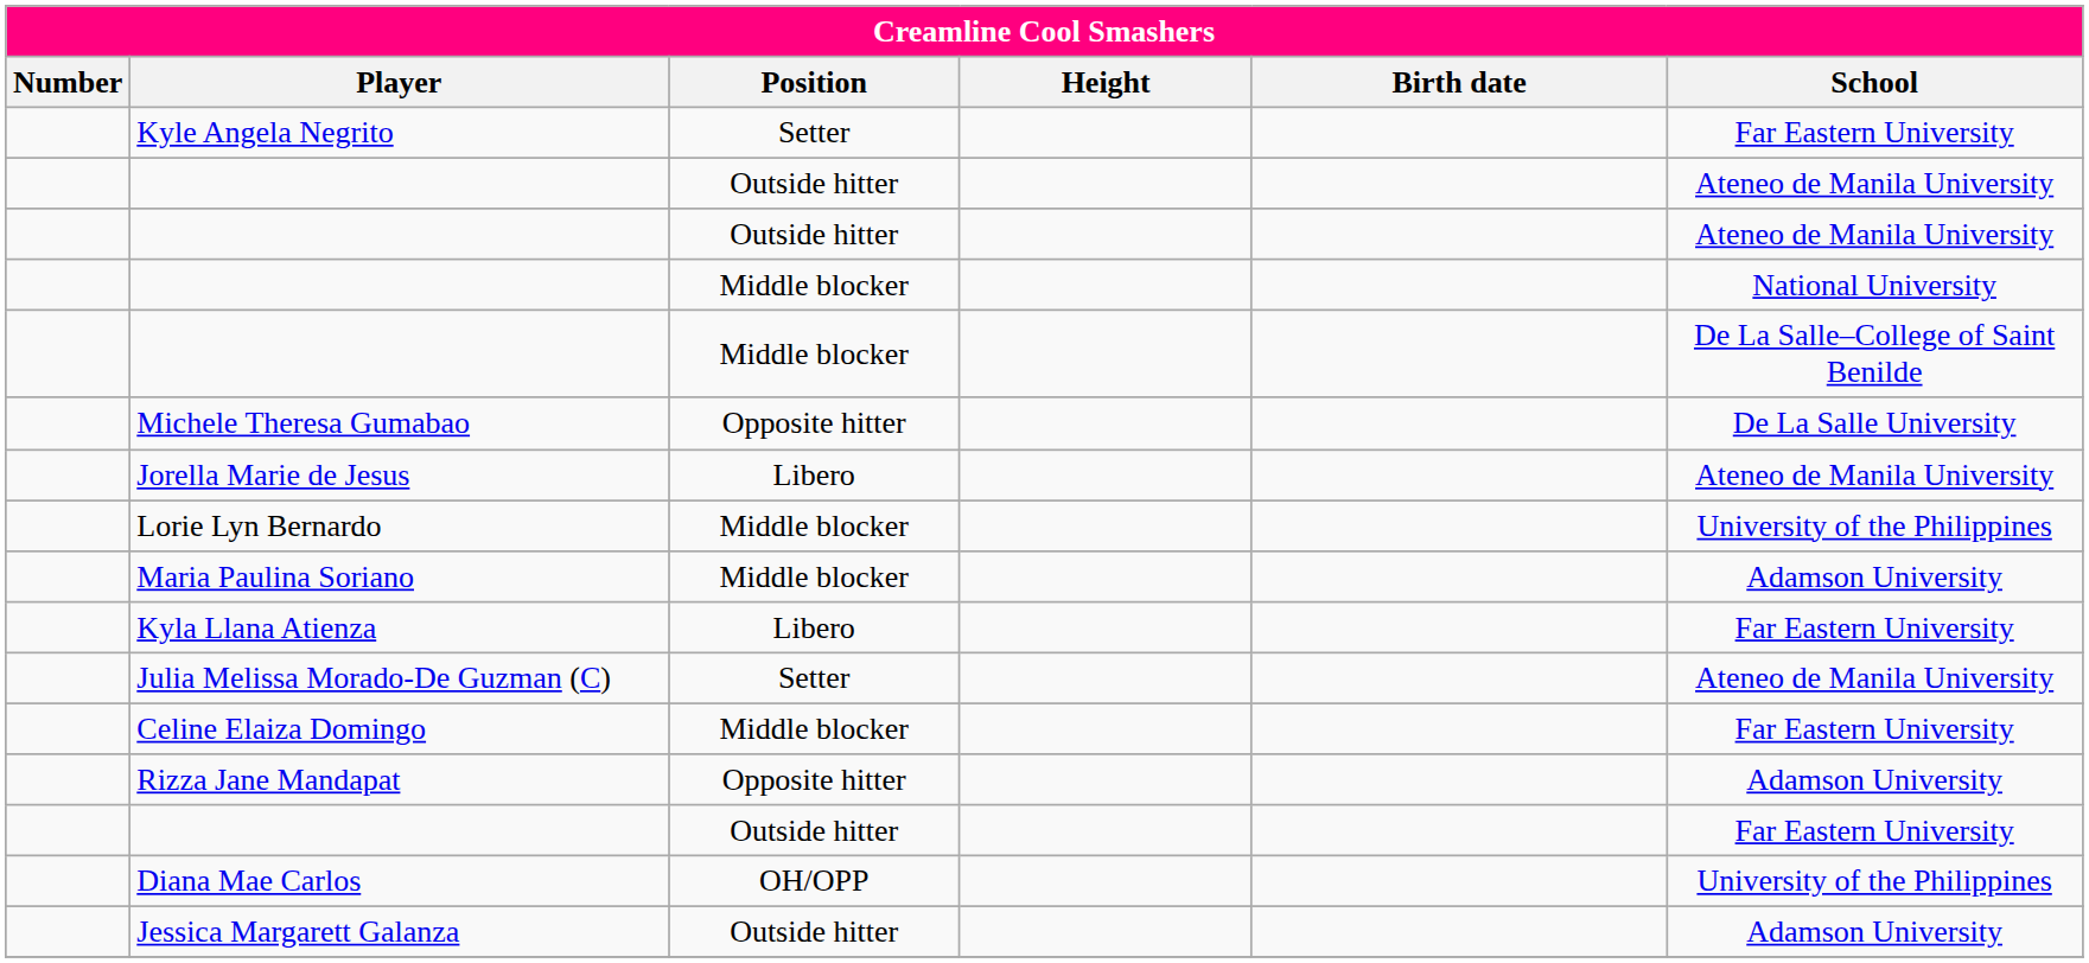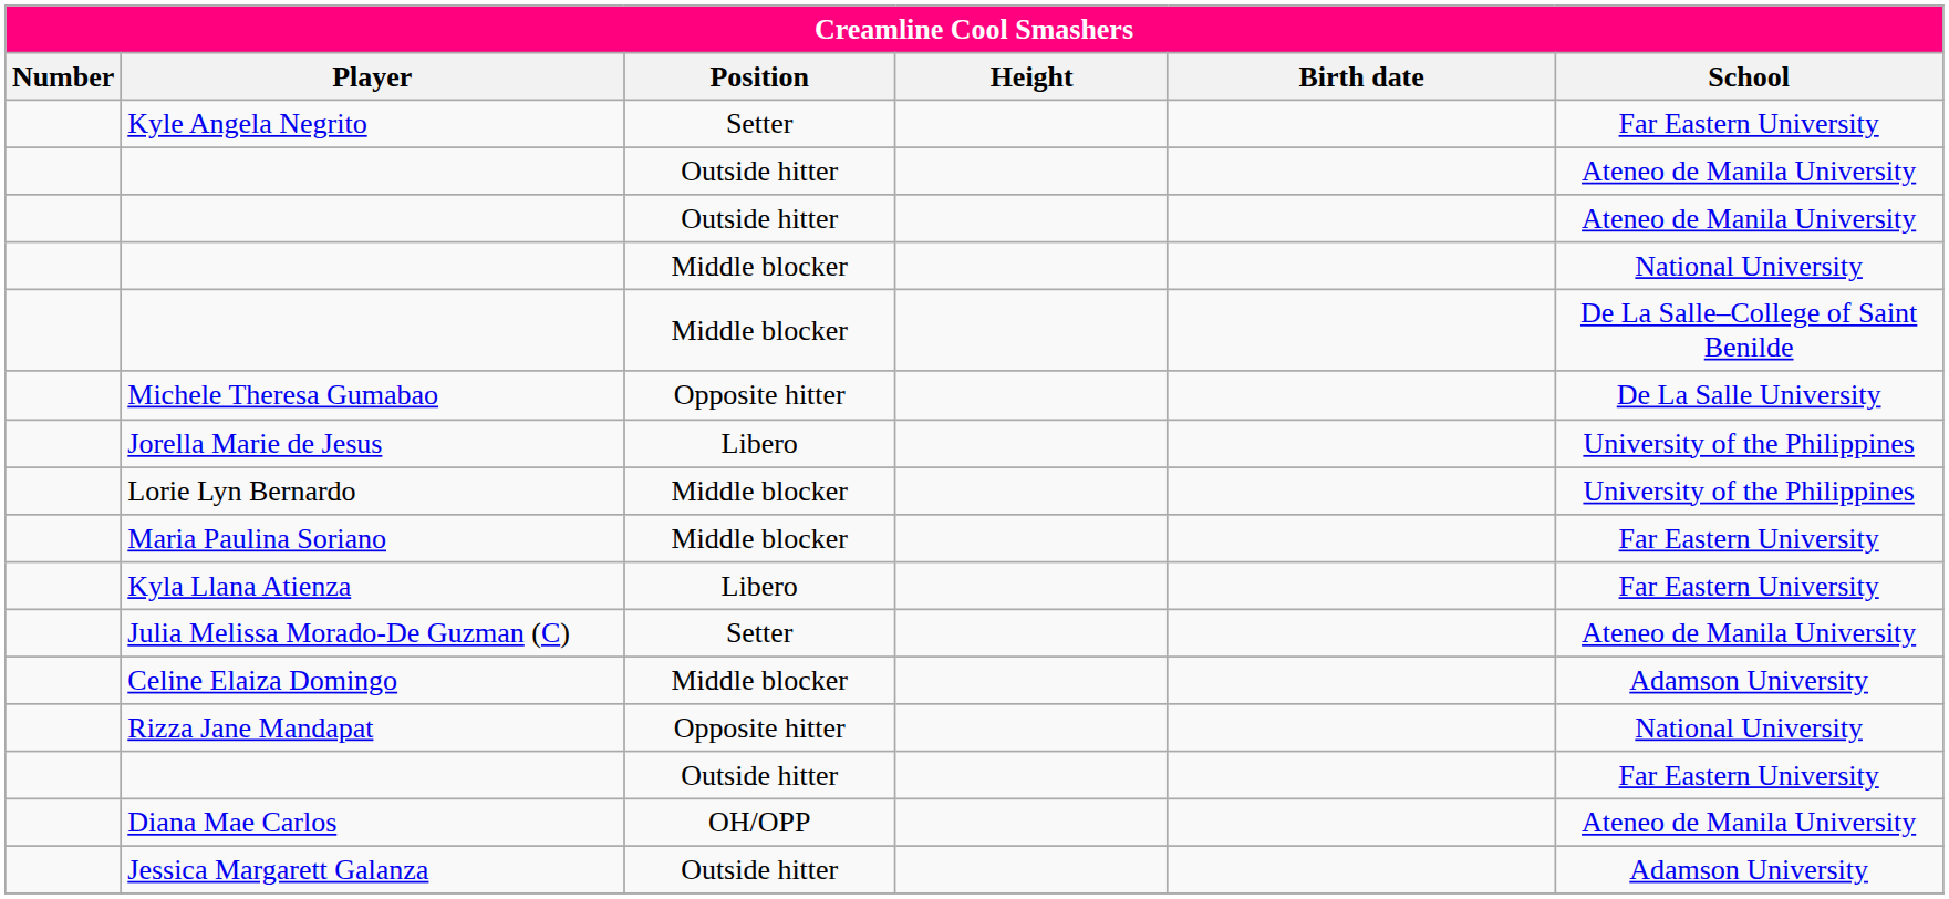 <table class="wikitable sortable" style="font-size:95%; text-align:left;">
 <tr>
 <th colspan="7" style= "background:#FF007F; color:white; text-align: center"><strong>Creamline Cool Smashers</strong></th>
 </tr>
 <tr style="background:#FFFFFF;">
 <th style= "align=center; width:1em;">Number</th>
 <th style= "align=center;width:17em;">Player</th>
 <th style= "align=center; width:9em;">Position</th>
 <th style= "align=center; width:9em;">Height</th>
 <th style= "align=center; width:13em;">Birth date</th>
 <th style= "align=center; width:13em;">School</th>
 </tr>
 <tr align=center>
 <td></td>
 <td align=left> <a href='#'>Kyle Angela Negrito</a></td>
 <td>Setter</td>
 <td></td>
 <td align=right></td>
 <td><a href='#'>Far Eastern University</a></td>
 </tr>
 <tr align=center>
 <td></td>
 <td align=left> </td>
 <td>Outside hitter</td>
 <td></td>
 <td align=right></td>
 <td><a href='#'>Ateneo de Manila University</a></td>
 </tr>
 <tr align=center>
 <td></td>
 <td align=left> </td>
 <td>Outside hitter</td>
 <td></td>
 <td align="right"></td>
 <td><a href='#'>Ateneo de Manila University</a></td>
 </tr>
 <tr align=center>
 <td></td>
 <td align=left> </td>
 <td>Middle blocker</td>
 <td></td>
 <td align=right></td>
 <td><a href='#'>National University</a></td>
 </tr>
 <tr align=center>
 <td></td>
 <td align=left> </td>
 <td>Middle blocker</td>
 <td></td>
 <td align="right"></td>
 <td><a href='#'>De La Salle–College of Saint Benilde</a></td>
 </tr>
 <tr align=center>
 <td></td>
 <td align=left> <a href='#'>Michele Theresa Gumabao</a></td>
 <td>Opposite hitter</td>
 <td></td>
 <td align="right"></td>
 <td><a href='#'>De La Salle University</a></td>
 </tr>
 <tr align=center>
 <td></td>
 <td align=left> <a href='#'>Jorella Marie de Jesus</a></td>
 <td>Libero</td>
 <td></td>
 <td align="right"></td>
-<td><a href='#'>Ateneo de Manila University</a></td>
+<td><a href='#'>University of the Philippines</a></td>
 </tr>
 <tr align=center>
 <td></td>
 <td align=left> Lorie Lyn Bernardo</td>
 <td>Middle blocker</td>
 <td></td>
 <td align="right"></td>
 <td><a href='#'>University of the Philippines</a></td>
 </tr>
 <tr align=center>
 <td></td>
 <td align=left> <a href='#'>Maria Paulina Soriano</a></td>
 <td>Middle blocker</td>
 <td></td>
 <td align=right></td>
-<td><a href='#'>Adamson University</a></td>
+<td><a href='#'>Far Eastern University</a></td>
 </tr>
 <tr align=center>
 <td></td>
 <td align=left> <a href='#'>Kyla Llana Atienza</a></td>
 <td>Libero</td>
 <td></td>
 <td align="right"></td>
 <td><a href='#'>Far Eastern University</a></td>
 </tr>
 <tr align=center>
 <td></td>
 <td align=left> <a href='#'>Julia Melissa Morado-De Guzman</a> (<a href='#'>C</a>)</td>
 <td>Setter</td>
 <td></td>
 <td align=right></td>
 <td><a href='#'>Ateneo de Manila University</a></td>
 </tr>
 <tr align=center>
 <td></td>
 <td align=left> <a href='#'>Celine Elaiza Domingo</a></td>
 <td>Middle blocker</td>
 <td></td>
 <td align="right"></td>
-<td><a href='#'>Far Eastern University</a></td>
+<td><a href='#'>Adamson University</a></td>
 </tr>
 <tr align=center>
 <td></td>
 <td align=left> <a href='#'>Rizza Jane Mandapat</a></td>
 <td>Opposite hitter</td>
 <td></td>
 <td align="right"></td>
-<td><a href='#'>Adamson University</a></td>
+<td><a href='#'>National University</a></td>
 </tr>
 <tr align=center>
 <td></td>
 <td align=left> </td>
 <td>Outside hitter</td>
 <td></td>
 <td align="right"></td>
 <td><a href='#'>Far Eastern University</a></td>
 </tr>
 <tr align=center>
 <td></td>
 <td align=left> <a href='#'>Diana Mae Carlos</a></td>
 <td>OH/OPP</td>
 <td></td>
 <td align="right"></td>
-<td><a href='#'>University of the Philippines</a></td>
+<td><a href='#'>Ateneo de Manila University</a></td>
 </tr>
 <tr align=center>
 <td></td>
 <td align=left> <a href='#'>Jessica Margarett Galanza</a></td>
 <td>Outside hitter</td>
 <td></td>
 <td align=right></td>
 <td><a href='#'>Adamson University</a></td>
 </tr>
 <tr align=center>
 </tr>
 </table>
